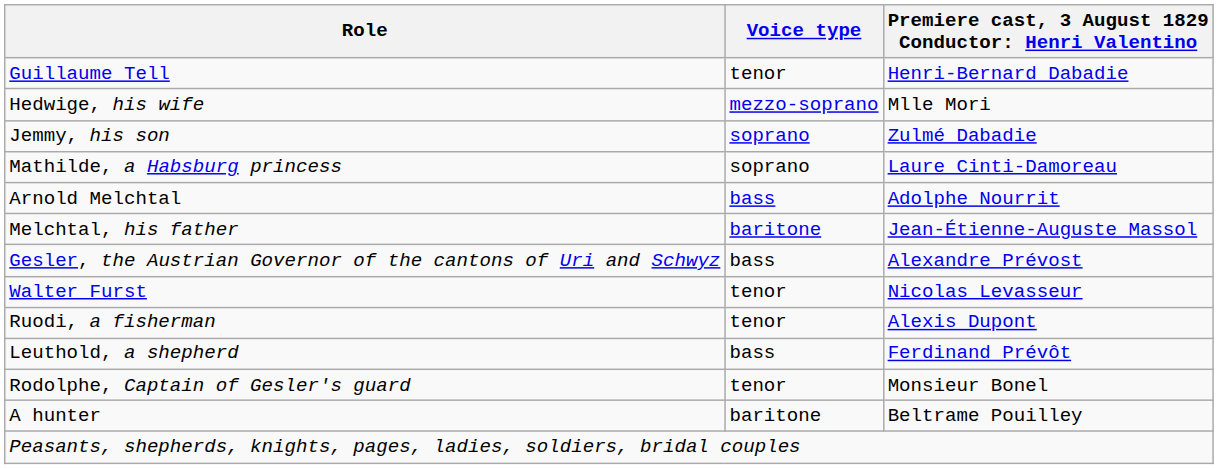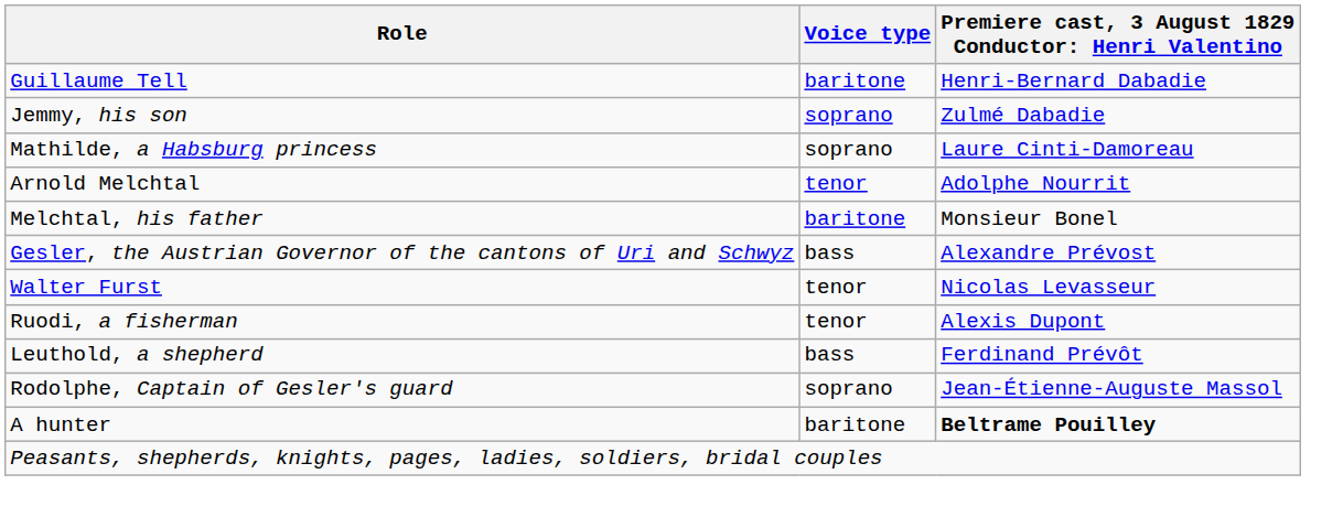 <table class="wikitable">
 <tr>
 <th>Role</th>
 <th><a href='#'>Voice type</a></th>
 <th>Premiere cast, 3 August 1829<br>Conductor: <a href='#'>Henri&nbsp;Valentino</a></th>
 </tr>
 <tr>
 <td><a href='#'>Guillaume Tell</a></td>
-<td>tenor</td>
+<td><a href='#'>baritone</a></td>
 <td><a href='#'>Henri-Bernard Dabadie</a></td>
-</tr>
-<tr>
-<td>Hedwige, <em>his wife</em></td>
-<td><a href='#'>mezzo-soprano</a></td>
-<td>Mlle Mori</td>
 </tr>
 <tr>
 <td>Jemmy, <em>his son</em></td>
 <td><a href='#'>soprano</a></td>
 <td><a href='#'>Zulmé Dabadie</a></td>
 </tr>
 <tr>
 <td>Mathilde, <em>a <a href='#'>Habsburg</a> princess</em></td>
 <td>soprano</td>
 <td><a href='#'>Laure Cinti-Damoreau</a></td>
 </tr>
 <tr>
 <td>Arnold Melchtal</td>
-<td><a href='#'>bass</a></td>
+<td><a href='#'>tenor</a></td>
 <td><a href='#'>Adolphe Nourrit</a></td>
 </tr>
 <tr>
 <td>Melchtal, <em>his father</em></td>
 <td><a href='#'>baritone</a></td>
-<td><a href='#'>Jean-Étienne-Auguste Massol</a></td>
+<td>Monsieur Bonel</td>
 </tr>
 <tr>
 <td><a href='#'>Gesler</a>, <em>the Austrian Governor of the cantons of <a href='#'>Uri</a> and <a href='#'>Schwyz</a></em></td>
 <td>bass</td>
 <td><a href='#'>Alexandre Prévost</a></td>
 </tr>
 <tr>
 <td><a href='#'>Walter Furst</a></td>
 <td>tenor</td>
 <td><a href='#'>Nicolas Levasseur</a></td>
 </tr>
 <tr>
 <td>Ruodi, <em>a fisherman</em></td>
 <td>tenor</td>
 <td><a href='#'>Alexis Dupont</a></td>
 </tr>
 <tr>
 <td>Leuthold, <em>a shepherd</em></td>
 <td>bass</td>
 <td><a href='#'>Ferdinand Prévôt</a></td>
 </tr>
 <tr>
 <td>Rodolphe, <em>Captain of Gesler's guard</em></td>
-<td>tenor</td>
-<td>Monsieur Bonel</td>
+<td>soprano</td>
+<td><a href='#'>Jean-Étienne-Auguste Massol</a></td>
 </tr>
 <tr>
 <td>A hunter</td>
 <td>baritone</td>
-<td>Beltrame Pouilley</td>
+<td><strong>Beltrame Pouilley</strong></td>
 </tr>
 <tr>
 <td colspan="3"><em>Peasants, shepherds, knights, pages, ladies, soldiers, bridal couples</em></td>
 </tr>
 </table>
